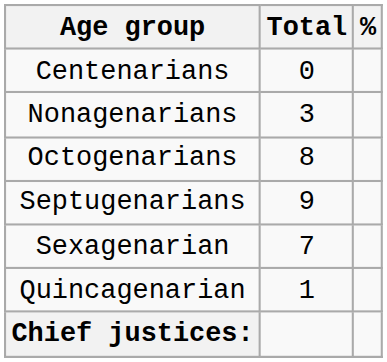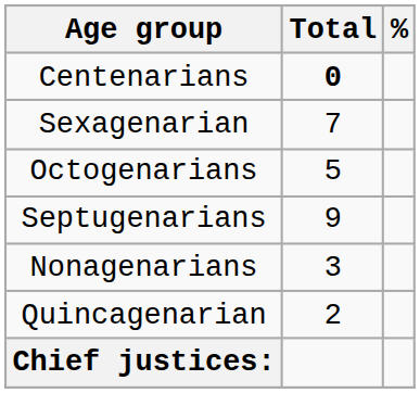 <table class="wikitable">
 <tr align=center>
 <th style="text-align:center"><strong>Age group</strong></th>
 <th style="text-align:center">Total</th>
 <th style="text-align:center">%</th>
 </tr>
 <tr align=center>
 <td style="text-align:center">Centenarians</td>
-<td style="text-align:center">0</td>
+<td style="text-align:center"><strong>0</strong></td>
+<td style="text-align:center"></td>
+</tr>
+<tr align=center>
+<td style="text-align:center">Sexagenarian</td>
+<td style="text-align:center">7</td>
+<td style="text-align:center"></td>
+</tr>
+<tr align=center>
+<td style="text-align:center">Octogenarians</td>
+<td style="text-align:center">5</td>
+<td style="text-align:center"></td>
+</tr>
+<tr align=center>
+<td style="text-align:center">Septugenarians</td>
+<td style="text-align:center">9</td>
 <td style="text-align:center"></td>
 </tr>
 <tr align=center>
 <td style="text-align:center">Nonagenarians</td>
 <td style="text-align:center">3</td>
 <td style="text-align:center"></td>
 </tr>
 <tr align=center>
-<td style="text-align:center">Octogenarians</td>
-<td style="text-align:center">8</td>
-<td style="text-align:center"></td>
-</tr>
-<tr align=center>
-<td style="text-align:center">Septugenarians</td>
-<td style="text-align:center">9</td>
-<td style="text-align:center"></td>
-</tr>
-<tr align=center>
-<td style="text-align:center">Sexagenarian</td>
-<td style="text-align:center">7</td>
-<td style="text-align:center"></td>
-</tr>
-<tr align=center>
 <td style="text-align:center">Quincagenarian</td>
-<td style="text-align:center">1</td>
+<td style="text-align:center">2</td>
 <td style="text-align:center"></td>
 </tr>
 <tr align=center>
 <th style="text-align:center">Chief justices:</th>
 <td style="text-align:center"></td>
 <td></td>
 </tr>
 <tr>
 </tr>
 </table>
